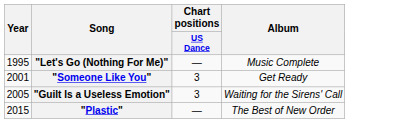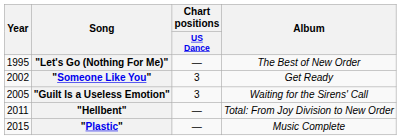 <table class="wikitable plainrowheaders" style="text-align:center;">
 <tr>
 <th scope="col" rowspan="2">Year</th>
 <th scope="col" rowspan="2">Song</th>
 <th>Chart positions</th>
 <th scope="col" rowspan="2">Album</th>
 </tr>
 <tr>
 <th style="width:3em;font-size:85%;"><a href='#'>US<br>Dance</a><br></th>
 </tr>
 <tr>
 <td>1995</td>
 <th scope="row">"Let's Go (Nothing For Me)"</th>
 <td>—</td>
-<td><em>Music Complete</em></td>
+<td><em>The Best of New Order</em></td>
 </tr>
 <tr>
-<td>2001</td>
+<td>2002</td>
 <th scope="row">"<a href='#'>Someone Like You</a>"</th>
 <td>3</td>
 <td><em>Get Ready</em></td>
 </tr>
 <tr>
 <td>2005</td>
 <th scope="row">"Guilt Is a Useless Emotion"</th>
 <td>3</td>
 <td><em>Waiting for the Sirens' Call</em></td>
 </tr>
 <tr>
+<td>2011</td>
+<th scope="row">"Hellbent"</th>
+<td>—</td>
+<td><em>Total: From Joy Division to New Order</em></td>
+</tr>
+<tr>
 <td>2015</td>
 <th scope="row">"<a href='#'>Plastic</a>"</th>
 <td>—</td>
-<td><em>The Best of New Order</em></td>
+<td><em>Music Complete</em></td>
 </tr>
 </table>
